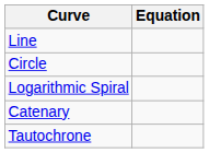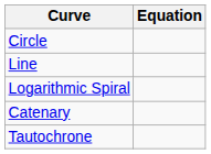 <table class="wikitable" border="1">
 <tr>
 <th>Curve</th>
 <th>Equation</th>
 </tr>
 <tr>
-<td><a href='#'>Line</a></td>
+<td><a href='#'>Circle</a></td>
 <td></td>
 </tr>
 <tr>
-<td><a href='#'>Circle</a></td>
+<td><a href='#'>Line</a></td>
 <td></td>
 </tr>
 <tr>
 <td><a href='#'>Logarithmic Spiral</a></td>
 <td></td>
 </tr>
 <tr>
 <td><a href='#'>Catenary</a></td>
 <td></td>
 </tr>
 <tr>
 <td><a href='#'>Tautochrone</a></td>
 <td></td>
 </tr>
 </table>
